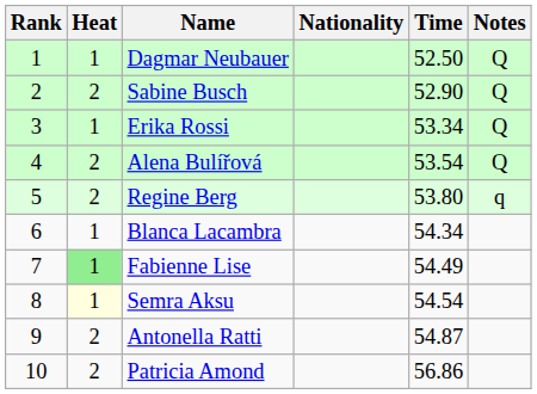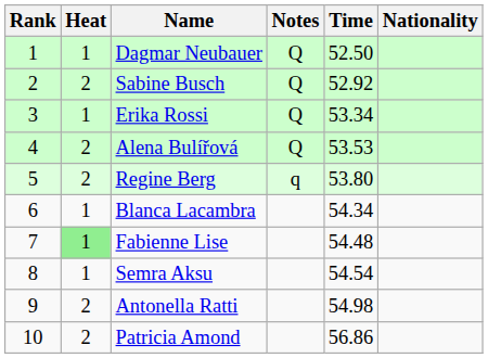 <table class="wikitable sortable" style="text-align:center">
 <tr>
 <th>Rank</th>
 <th>Heat</th>
 <th>Name</th>
+<th>Notes</th>
+<th>Time</th>
 <th>Nationality</th>
-<th>Time</th>
-<th>Notes</th>
 </tr>
 <tr bgcolor=ccffcc>
 <td>1</td>
 <td>1</td>
 <td align="left"><a href='#'>Dagmar Neubauer</a></td>
+<td>Q</td>
+<td>52.50</td>
 <td align=left></td>
-<td>52.50</td>
-<td>Q</td>
 </tr>
 <tr bgcolor=ccffcc>
 <td>2</td>
 <td>2</td>
 <td align="left"><a href='#'>Sabine Busch</a></td>
+<td>Q</td>
+<td>52.92</td>
 <td align=left></td>
-<td>52.90</td>
-<td>Q</td>
 </tr>
 <tr bgcolor=ccffcc>
 <td>3</td>
 <td>1</td>
 <td align="left"><a href='#'>Erika Rossi</a></td>
+<td>Q</td>
+<td>53.34</td>
 <td align=left></td>
-<td>53.34</td>
-<td>Q</td>
 </tr>
 <tr bgcolor=ccffcc>
 <td>4</td>
 <td>2</td>
 <td align="left"><a href='#'>Alena Bulířová</a></td>
+<td>Q</td>
+<td>53.53</td>
 <td align=left></td>
-<td>53.54</td>
-<td>Q</td>
 </tr>
 <tr bgcolor=ddffdd>
 <td>5</td>
 <td>2</td>
 <td align="left"><a href='#'>Regine Berg</a></td>
+<td>q</td>
+<td>53.80</td>
 <td align=left></td>
-<td>53.80</td>
-<td>q</td>
 </tr>
 <tr>
 <td>6</td>
 <td>1</td>
 <td align="left"><a href='#'>Blanca Lacambra</a></td>
+<td></td>
+<td>54.34</td>
 <td align=left></td>
-<td>54.34</td>
-<td></td>
 </tr>
 <tr>
 <td>7</td>
 <td style="background: lightgreen;">1</td>
 <td align="left"><a href='#'>Fabienne Lise</a></td>
+<td></td>
+<td>54.48</td>
 <td align=left></td>
-<td>54.49</td>
-<td></td>
 </tr>
 <tr>
 <td>8</td>
-<td style="background: lightyellow;">1</td>
+<td>1</td>
 <td align="left"><a href='#'>Semra Aksu</a></td>
+<td></td>
+<td>54.54</td>
 <td align=left></td>
-<td>54.54</td>
-<td></td>
 </tr>
 <tr>
 <td>9</td>
 <td>2</td>
 <td align="left"><a href='#'>Antonella Ratti</a></td>
+<td></td>
+<td>54.98</td>
 <td align=left></td>
-<td>54.87</td>
-<td></td>
 </tr>
 <tr>
 <td>10</td>
 <td>2</td>
 <td align="left"><a href='#'>Patricia Amond</a></td>
+<td></td>
+<td>56.86</td>
 <td align=left></td>
-<td>56.86</td>
-<td></td>
 </tr>
 </table>
